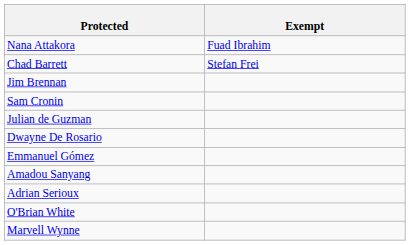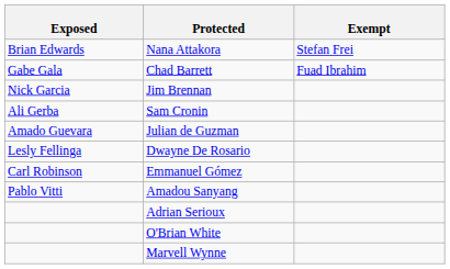 <table class="wikitable">
 <tr>
+<th style="width:23%"><br>Exposed</th>
 <th style="width:25%"><br>Protected</th>
 <th style="width:25%"><br>Exempt</th>
 </tr>
 <tr>
+<td><a href='#'>Brian Edwards</a></td>
 <td><a href='#'>Nana Attakora</a></td>
+<td><a href='#'>Stefan Frei</a></td>
+</tr>
+<tr>
+<td><a href='#'>Gabe Gala</a></td>
+<td><a href='#'>Chad Barrett</a></td>
 <td><a href='#'>Fuad Ibrahim</a></td>
 </tr>
 <tr>
-<td><a href='#'>Chad Barrett</a></td>
-<td><a href='#'>Stefan Frei</a></td>
-</tr>
-<tr>
+<td><a href='#'>Nick Garcia</a></td>
 <td><a href='#'>Jim Brennan</a></td>
 <td></td>
 </tr>
 <tr>
+<td><a href='#'>Ali Gerba</a></td>
 <td><a href='#'>Sam Cronin</a></td>
 <td></td>
 </tr>
 <tr>
+<td><a href='#'>Amado Guevara</a></td>
 <td><a href='#'>Julian de Guzman</a></td>
 <td></td>
 </tr>
 <tr>
+<td><a href='#'>Lesly Fellinga</a></td>
 <td><a href='#'>Dwayne De Rosario</a></td>
 <td></td>
 </tr>
 <tr>
+<td><a href='#'>Carl Robinson</a></td>
 <td><a href='#'>Emmanuel Gómez</a></td>
 <td></td>
 </tr>
 <tr>
+<td><a href='#'>Pablo Vitti</a></td>
 <td><a href='#'>Amadou Sanyang</a></td>
 <td></td>
 </tr>
 <tr>
+<td></td>
 <td><a href='#'>Adrian Serioux</a></td>
 <td></td>
 </tr>
 <tr>
+<td></td>
 <td><a href='#'>O'Brian White</a></td>
 <td></td>
 </tr>
 <tr>
+<td></td>
 <td><a href='#'>Marvell Wynne</a></td>
 <td></td>
 </tr>
 </table>
